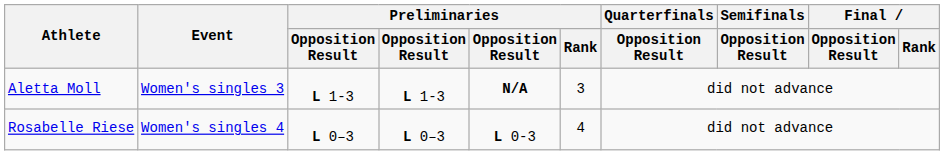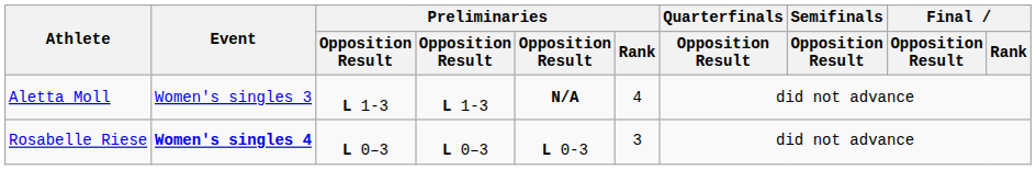 <table class=wikitable style="font-size:90%">
 <tr>
 <th rowspan="2">Athlete</th>
 <th rowspan="2">Event</th>
 <th colspan="4">Preliminaries</th>
 <th>Quarterfinals</th>
 <th>Semifinals</th>
 <th colspan="2">Final / </th>
 </tr>
 <tr>
 <th>Opposition<br>Result</th>
 <th>Opposition<br>Result</th>
 <th>Opposition<br>Result</th>
 <th>Rank</th>
 <th>Opposition<br>Result</th>
 <th>Opposition<br>Result</th>
 <th>Opposition<br>Result</th>
 <th>Rank</th>
 </tr>
 <tr>
 <td><a href='#'>Aletta Moll</a></td>
 <td><a href='#'>Women's singles 3</a></td>
 <td align="center"><br><strong>L</strong> 1-3</td>
 <td align="center"><br><strong>L</strong> 1-3</td>
 <td align="center"><strong>N/A</strong></td>
-<td align="center">3</td>
+<td align="center">4</td>
 <td align="center" colspan="4">did not advance</td>
 </tr>
 <tr>
 <td><a href='#'>Rosabelle Riese</a></td>
-<td><a href='#'>Women's singles 4</a></td>
+<td><strong><a href='#'>Women's singles 4</a></strong></td>
 <td align="center"><br><strong>L</strong> 0–3</td>
 <td align="center"><br><strong>L</strong> 0–3</td>
 <td align="center"><br><strong>L</strong> 0-3</td>
-<td align="center">4</td>
+<td align="center">3</td>
 <td align="center" colspan="4">did not advance</td>
 </tr>
 </table>
